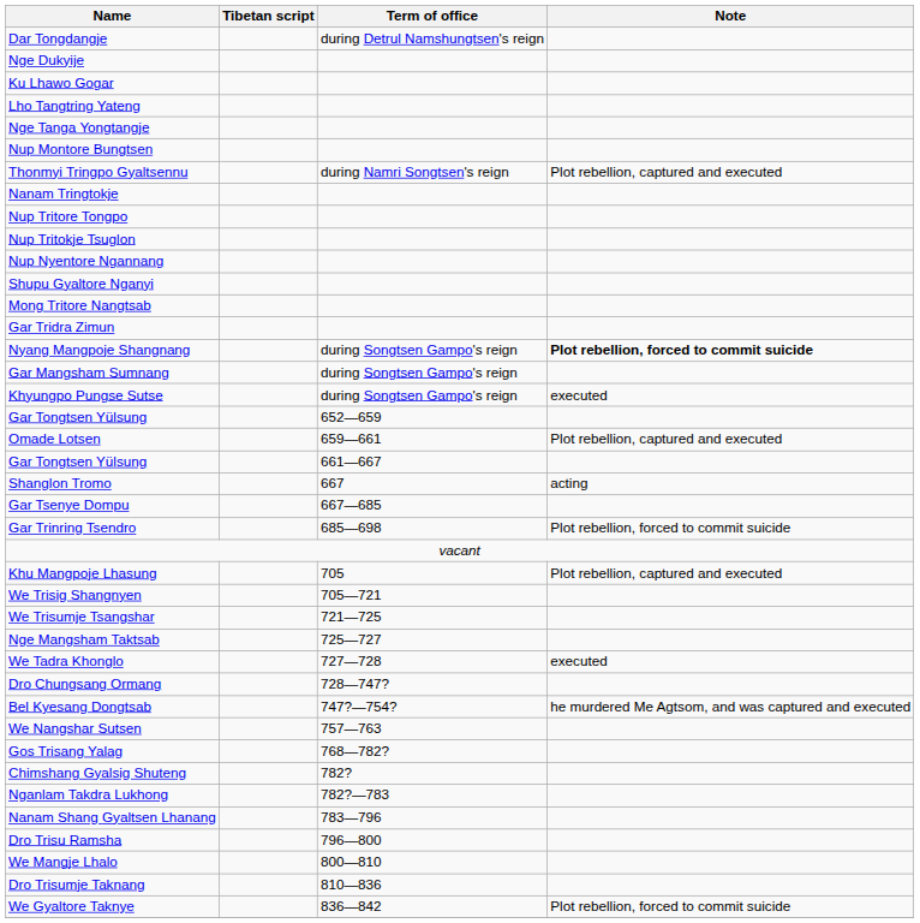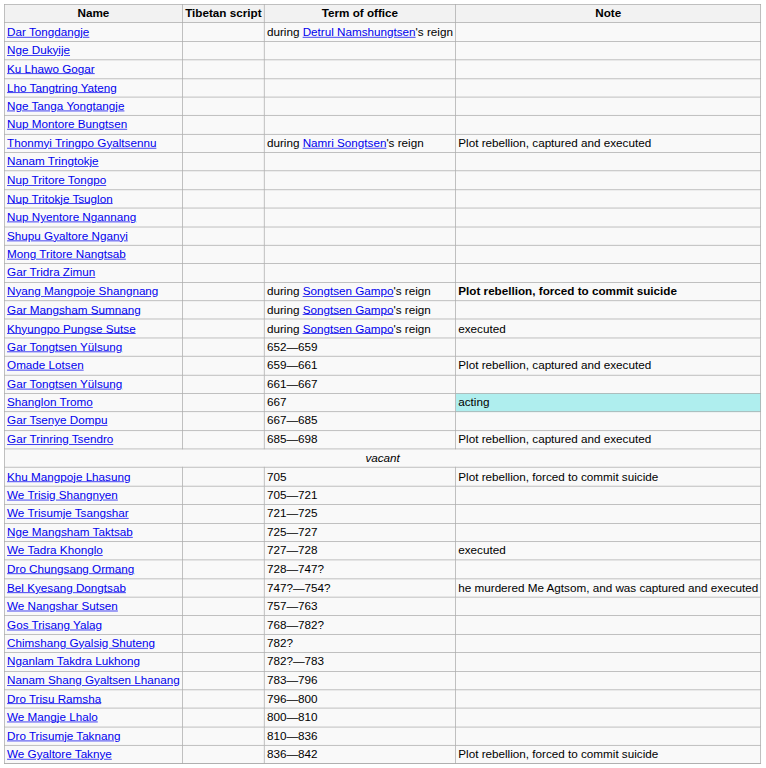 <table class="wikitable">
 <tr>
 <th>Name</th>
 <th>Tibetan script</th>
 <th>Term of office</th>
 <th>Note</th>
 </tr>
 <tr>
 <td><a href='#'>Dar Tongdangje</a></td>
 <td></td>
 <td>during <a href='#'>Detrul Namshungtsen</a>'s reign</td>
 <td></td>
 </tr>
 <tr>
 <td><a href='#'>Nge Dukyije</a></td>
 <td></td>
 <td></td>
 <td></td>
 </tr>
 <tr>
 <td><a href='#'>Ku Lhawo Gogar</a></td>
 <td></td>
 <td></td>
 <td></td>
 </tr>
 <tr>
 <td><a href='#'>Lho Tangtring Yateng</a></td>
 <td></td>
 <td></td>
 <td></td>
 </tr>
 <tr>
 <td><a href='#'>Nge Tanga Yongtangje</a></td>
 <td></td>
 <td></td>
 <td></td>
 </tr>
 <tr>
 <td><a href='#'>Nup Montore Bungtsen</a></td>
 <td></td>
 <td></td>
 <td></td>
 </tr>
 <tr>
 <td><a href='#'>Thonmyi Tringpo Gyaltsennu</a></td>
 <td></td>
 <td>during <a href='#'>Namri Songtsen</a>'s reign</td>
 <td>Plot rebellion, captured and executed</td>
 </tr>
 <tr>
 <td><a href='#'>Nanam Tringtokje</a></td>
 <td></td>
 <td></td>
 <td></td>
 </tr>
 <tr>
 <td><a href='#'>Nup Tritore Tongpo</a></td>
 <td></td>
 <td></td>
 <td></td>
 </tr>
 <tr>
 <td><a href='#'>Nup Tritokje Tsuglon</a></td>
 <td></td>
 <td></td>
 <td></td>
 </tr>
 <tr>
 <td><a href='#'>Nup Nyentore Ngannang</a></td>
 <td></td>
 <td></td>
 <td></td>
 </tr>
 <tr>
 <td><a href='#'>Shupu Gyaltore Nganyi</a></td>
 <td></td>
 <td></td>
 <td></td>
 </tr>
 <tr>
 <td><a href='#'>Mong Tritore Nangtsab</a></td>
 <td></td>
 <td></td>
 <td></td>
 </tr>
 <tr>
 <td><a href='#'>Gar Tridra Zimun</a></td>
 <td></td>
 <td></td>
 <td></td>
 </tr>
 <tr>
 <td><a href='#'>Nyang Mangpoje Shangnang</a></td>
 <td></td>
 <td>during <a href='#'>Songtsen Gampo</a>'s reign</td>
 <td><strong>Plot rebellion, forced to commit suicide</strong></td>
 </tr>
 <tr>
 <td><a href='#'>Gar Mangsham Sumnang</a></td>
 <td></td>
 <td>during <a href='#'>Songtsen Gampo</a>'s reign</td>
 <td></td>
 </tr>
 <tr>
 <td><a href='#'>Khyungpo Pungse Sutse</a></td>
 <td></td>
 <td>during <a href='#'>Songtsen Gampo</a>'s reign</td>
 <td>executed</td>
 </tr>
 <tr>
 <td><a href='#'>Gar Tongtsen Yülsung</a></td>
 <td></td>
 <td>652—659</td>
 <td></td>
 </tr>
 <tr>
 <td><a href='#'>Omade Lotsen</a></td>
 <td></td>
 <td>659—661</td>
 <td>Plot rebellion, captured and executed</td>
 </tr>
 <tr>
 <td><a href='#'>Gar Tongtsen Yülsung</a></td>
 <td></td>
 <td>661—667</td>
 <td></td>
 </tr>
 <tr>
 <td><a href='#'>Shanglon Tromo</a></td>
 <td></td>
 <td>667</td>
-<td>acting</td>
+<td style="background: paleturquoise;">acting</td>
 </tr>
 <tr>
 <td><a href='#'>Gar Tsenye Dompu</a></td>
 <td></td>
 <td>667—685</td>
 <td></td>
 </tr>
 <tr>
 <td><a href='#'>Gar Trinring Tsendro</a></td>
 <td></td>
 <td>685—698</td>
-<td>Plot rebellion, forced to commit suicide</td>
+<td>Plot rebellion, captured and executed</td>
 </tr>
 <tr>
 <td colspan="5" style="text-align:center;"><em>vacant</em></td>
 </tr>
 <tr>
 <td><a href='#'>Khu Mangpoje Lhasung</a></td>
 <td></td>
 <td>705</td>
-<td>Plot rebellion, captured and executed</td>
+<td>Plot rebellion, forced to commit suicide</td>
 </tr>
 <tr>
 <td><a href='#'>We Trisig Shangnyen</a></td>
 <td></td>
 <td>705—721</td>
 <td></td>
 </tr>
 <tr>
 <td><a href='#'>We Trisumje Tsangshar</a></td>
 <td></td>
 <td>721—725</td>
 <td></td>
 </tr>
 <tr>
 <td><a href='#'>Nge Mangsham Taktsab</a></td>
 <td></td>
 <td>725—727</td>
 <td></td>
 </tr>
 <tr>
 <td><a href='#'>We Tadra Khonglo</a></td>
 <td></td>
 <td>727—728</td>
 <td>executed</td>
 </tr>
 <tr>
 <td><a href='#'>Dro Chungsang Ormang</a></td>
 <td></td>
 <td>728—747?</td>
 <td></td>
 </tr>
 <tr>
 <td><a href='#'>Bel Kyesang Dongtsab</a></td>
 <td></td>
 <td>747?—754?</td>
 <td>he murdered Me Agtsom, and was captured and executed</td>
 </tr>
 <tr>
 <td><a href='#'>We Nangshar Sutsen</a></td>
 <td></td>
 <td>757—763</td>
 <td></td>
 </tr>
 <tr>
 <td><a href='#'>Gos Trisang Yalag</a></td>
 <td></td>
 <td>768—782?</td>
 <td></td>
 </tr>
 <tr>
 <td><a href='#'>Chimshang Gyalsig Shuteng</a></td>
 <td></td>
 <td>782?</td>
 <td></td>
 </tr>
 <tr>
 <td><a href='#'>Nganlam Takdra Lukhong</a></td>
 <td></td>
 <td>782?—783</td>
 <td></td>
 </tr>
 <tr>
 <td><a href='#'>Nanam Shang Gyaltsen Lhanang</a></td>
 <td></td>
 <td>783—796</td>
 <td></td>
 </tr>
 <tr>
 <td><a href='#'>Dro Trisu Ramsha</a></td>
 <td></td>
 <td>796—800</td>
 <td></td>
 </tr>
 <tr>
 <td><a href='#'>We Mangje Lhalo</a></td>
 <td></td>
 <td>800—810</td>
 <td></td>
 </tr>
 <tr>
 <td><a href='#'>Dro Trisumje Taknang</a></td>
 <td></td>
 <td>810—836</td>
 <td></td>
 </tr>
 <tr>
 <td><a href='#'>We Gyaltore Taknye</a></td>
 <td></td>
 <td>836—842</td>
 <td>Plot rebellion, forced to commit suicide</td>
 </tr>
 <tr>
 </tr>
 </table>
